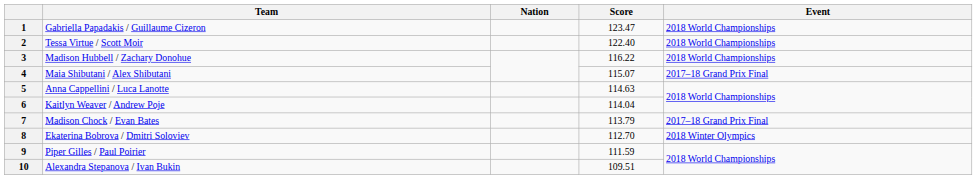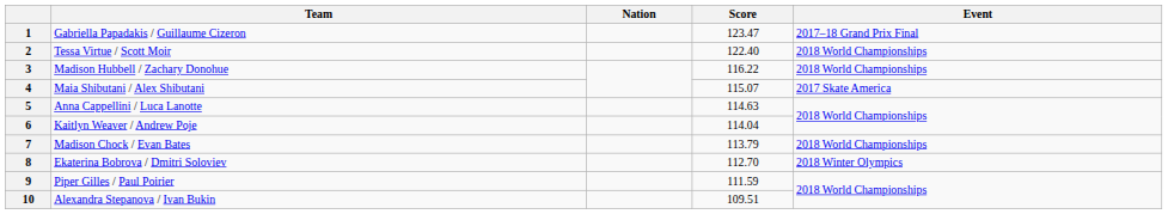 <table class="wikitable sortable" style="text-align:left; width:80%">
 <tr>
 <th scope="col"></th>
 <th scope="col">Team</th>
 <th scope="col">Nation</th>
 <th scope="col">Score</th>
 <th scope="col">Event</th>
 </tr>
 <tr>
 <th scope="row">1</th>
 <td><a href='#'>Gabriella Papadakis</a> / <a href='#'>Guillaume Cizeron</a></td>
 <td></td>
 <td style="text-align:center;">123.47</td>
-<td><a href='#'>2018 World Championships</a></td>
+<td><a href='#'>2017–18 Grand Prix Final</a></td>
 </tr>
 <tr>
 <th scope="row">2</th>
 <td><a href='#'>Tessa Virtue</a> / <a href='#'>Scott Moir</a></td>
 <td></td>
 <td style="text-align:center;">122.40</td>
 <td><a href='#'>2018 World Championships</a></td>
 </tr>
 <tr>
 <th scope="row">3</th>
 <td><a href='#'>Madison Hubbell</a> / <a href='#'>Zachary Donohue</a></td>
 <td rowspan="2"></td>
 <td style="text-align:center;">116.22</td>
 <td><a href='#'>2018 World Championships</a></td>
 </tr>
 <tr>
 <th scope="row">4</th>
 <td><a href='#'>Maia Shibutani</a> / <a href='#'>Alex Shibutani</a></td>
 <td style="text-align:center;">115.07</td>
-<td><a href='#'>2017–18 Grand Prix Final</a></td>
+<td><a href='#'>2017 Skate America</a></td>
 </tr>
 <tr>
 <th scope="row">5</th>
 <td><a href='#'>Anna Cappellini</a> / <a href='#'>Luca Lanotte</a></td>
 <td></td>
 <td style="text-align:center;">114.63</td>
 <td rowspan="2"><a href='#'>2018 World Championships</a></td>
 </tr>
 <tr>
 <th scope="row">6</th>
 <td><a href='#'>Kaitlyn Weaver</a> / <a href='#'>Andrew Poje</a></td>
 <td></td>
 <td style="text-align:center;">114.04</td>
 </tr>
 <tr>
 <th scope="row">7</th>
 <td><a href='#'>Madison Chock</a> / <a href='#'>Evan Bates</a></td>
 <td></td>
 <td style="text-align:center;">113.79</td>
-<td><a href='#'>2017–18 Grand Prix Final</a></td>
+<td><a href='#'>2018 World Championships</a></td>
 </tr>
 <tr>
 <th scope="row">8</th>
 <td><a href='#'>Ekaterina Bobrova</a> / <a href='#'>Dmitri Soloviev</a></td>
 <td></td>
 <td style="text-align:center;">112.70</td>
 <td><a href='#'>2018 Winter Olympics</a></td>
 </tr>
 <tr>
 <th scope="row">9</th>
 <td><a href='#'>Piper Gilles</a> / <a href='#'>Paul Poirier</a></td>
 <td></td>
 <td style="text-align:center;">111.59</td>
 <td rowspan="2"><a href='#'>2018 World Championships</a></td>
 </tr>
 <tr>
 <th scope="row">10</th>
 <td><a href='#'>Alexandra Stepanova</a> / <a href='#'>Ivan Bukin</a></td>
 <td></td>
 <td style="text-align:center;">109.51</td>
 </tr>
 </table>
